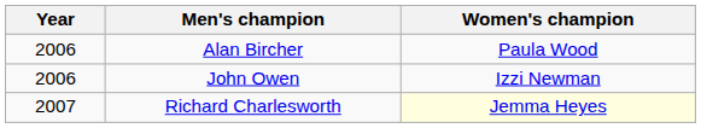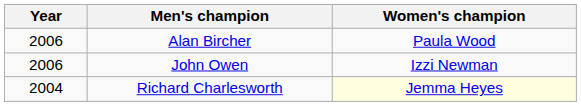 <table class="wikitable" style="text-align:center">
 <tr>
 <th width=80>Year</th>
 <th width=250>Men's champion</th>
 <th width=250>Women's champion</th>
 </tr>
 <tr>
 <td>2006</td>
 <td><a href='#'>Alan Bircher</a></td>
 <td><a href='#'>Paula Wood</a></td>
 </tr>
 <tr>
 <td>2006</td>
 <td><a href='#'>John Owen</a></td>
 <td><a href='#'>Izzi Newman</a></td>
 </tr>
 <tr>
-<td>2007</td>
+<td>2004</td>
 <td><a href='#'>Richard Charlesworth</a></td>
 <td style="background: lightyellow;"><a href='#'>Jemma Heyes</a></td>
 </tr>
 </table>
